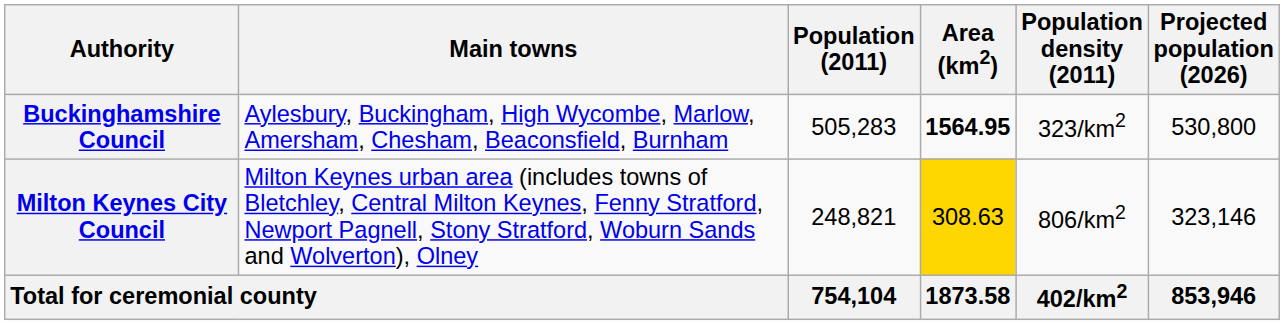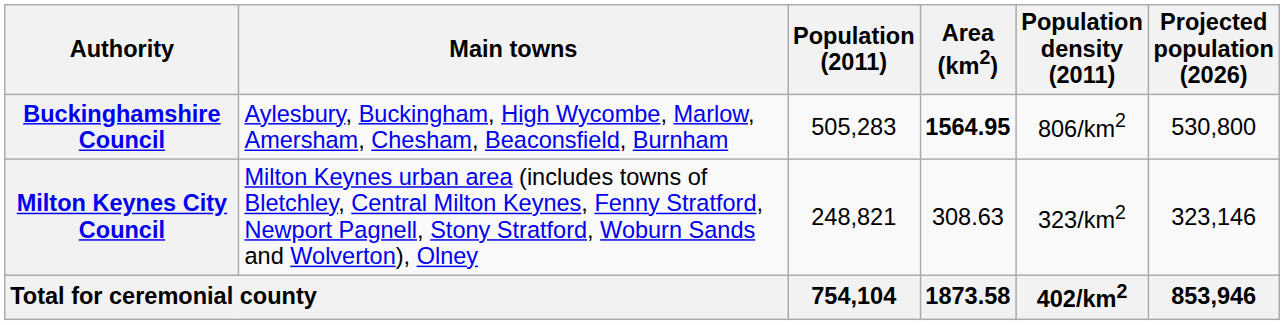 <table class="wikitable" align="center">
 <tr>
 <th>Authority</th>
 <th>Main towns</th>
 <th>Population<br>(2011)</th>
 <th>Area<br>(km<sup>2</sup>)</th>
 <th>Population<br>density<br>(2011)</th>
 <th>Projected<br>population<br>(2026)</th>
 </tr>
 <tr>
 <th><a href='#'>Buckinghamshire Council</a></th>
 <td><a href='#'>Aylesbury</a>, <a href='#'>Buckingham</a>, <a href='#'>High Wycombe</a>, <a href='#'>Marlow</a>, <a href='#'>Amersham</a>, <a href='#'>Chesham</a>, <a href='#'>Beaconsfield</a>, <a href='#'>Burnham</a></td>
 <td style="text-align:center">505,283</td>
 <td style="text-align:center"><strong>1564.95</strong></td>
-<td style="text-align:center">323/km<sup>2</sup></td>
+<td style="text-align:center">806/km<sup>2</sup></td>
 <td style="text-align:center">530,800</td>
 </tr>
 <tr>
 <th><a href='#'>Milton Keynes City Council</a></th>
 <td><a href='#'>Milton Keynes urban area</a> (includes towns of <a href='#'>Bletchley</a>, <a href='#'>Central Milton Keynes</a>, <a href='#'>Fenny Stratford</a>, <a href='#'>Newport Pagnell</a>, <a href='#'>Stony Stratford</a>, <a href='#'>Woburn Sands</a> and <a href='#'>Wolverton</a>), <a href='#'>Olney</a></td>
 <td style="text-align:center">248,821</td>
-<td style="background: gold; text-align:center">308.63</td>
-<td style="text-align:center">806/km<sup>2</sup></td>
+<td style="text-align:center">308.63</td>
+<td style="text-align:center">323/km<sup>2</sup></td>
 <td style="text-align:center">323,146</td>
 </tr>
 <tr>
 <th colspan="2" style="text-align:left">Total for ceremonial county</th>
 <th>754,104</th>
 <th>1873.58</th>
 <th>402/km<sup>2</sup></th>
 <th>853,946</th>
 </tr>
 </table>
